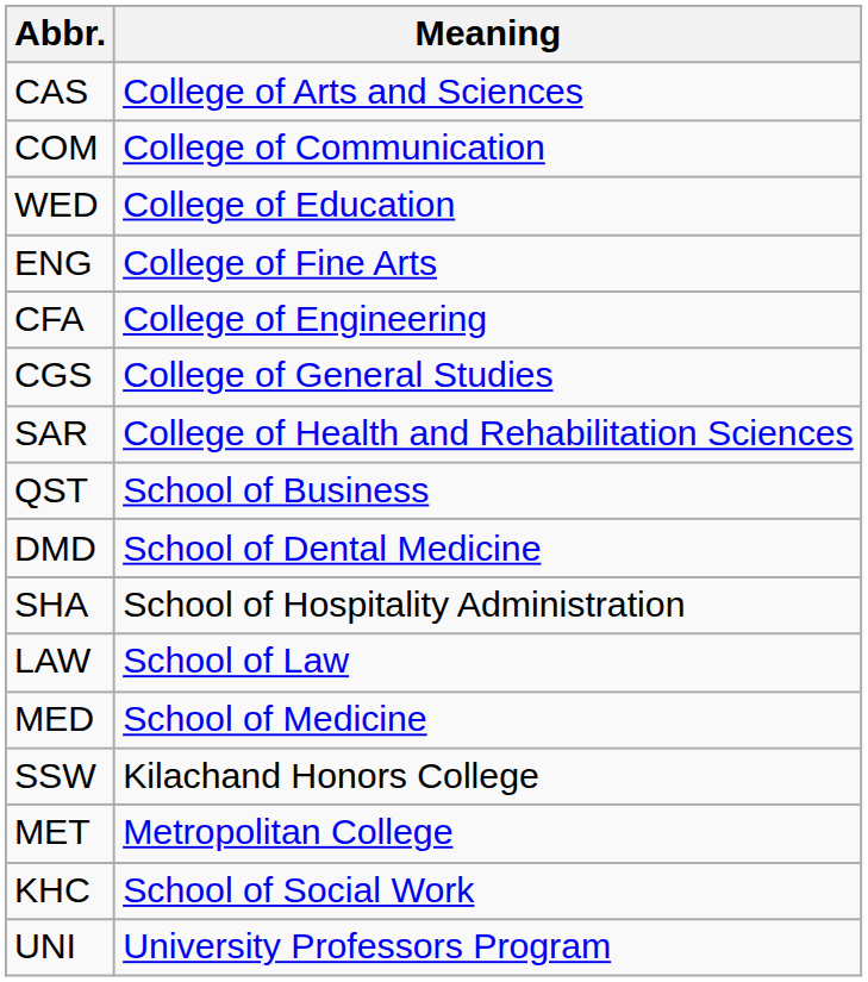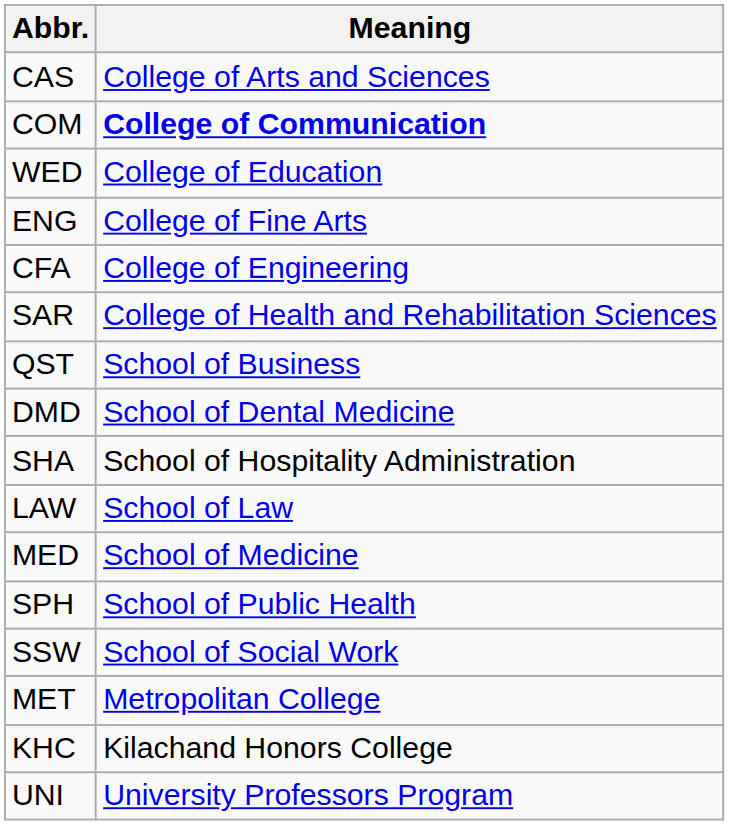 <table class="wikitable mw-collapsible mw-collapsed">
 <tr>
 <th>Abbr.</th>
 <th>Meaning</th>
 </tr>
 <tr>
 <td>CAS</td>
 <td><a href='#'>College of Arts and Sciences</a></td>
 </tr>
 <tr>
 <td>COM</td>
-<td><a href='#'>College of Communication</a></td>
+<td><strong><a href='#'>College of Communication</a></strong></td>
 </tr>
 <tr>
 <td>WED</td>
 <td><a href='#'>College of Education</a></td>
 </tr>
 <tr>
 <td>ENG</td>
 <td><a href='#'>College of Fine Arts</a></td>
 </tr>
 <tr>
 <td>CFA</td>
 <td><a href='#'>College of Engineering</a></td>
-</tr>
-<tr>
-<td>CGS</td>
-<td><a href='#'>College of General Studies</a></td>
 </tr>
 <tr>
 <td>SAR</td>
 <td><a href='#'>College of Health and Rehabilitation Sciences</a></td>
 </tr>
 <tr>
 <td>QST</td>
 <td><a href='#'>School of Business</a></td>
 </tr>
 <tr>
 <td>DMD</td>
 <td><a href='#'>School of Dental Medicine</a></td>
 </tr>
 <tr>
 <td>SHA</td>
 <td>School of Hospitality Administration</td>
 </tr>
 <tr>
 <td>LAW</td>
 <td><a href='#'>School of Law</a></td>
 </tr>
 <tr>
 <td>MED</td>
 <td><a href='#'>School of Medicine</a></td>
 </tr>
 <tr>
+<td>SPH</td>
+<td><a href='#'>School of Public Health</a></td>
+</tr>
+<tr>
 <td>SSW</td>
-<td>Kilachand Honors College</td>
+<td><a href='#'>School of Social Work</a></td>
 </tr>
 <tr>
 <td>MET</td>
 <td><a href='#'>Metropolitan College</a></td>
 </tr>
 <tr>
 <td>KHC</td>
-<td><a href='#'>School of Social Work</a></td>
+<td>Kilachand Honors College</td>
 </tr>
 <tr>
 <td>UNI</td>
 <td><a href='#'>University Professors Program</a></td>
 </tr>
 </table>
